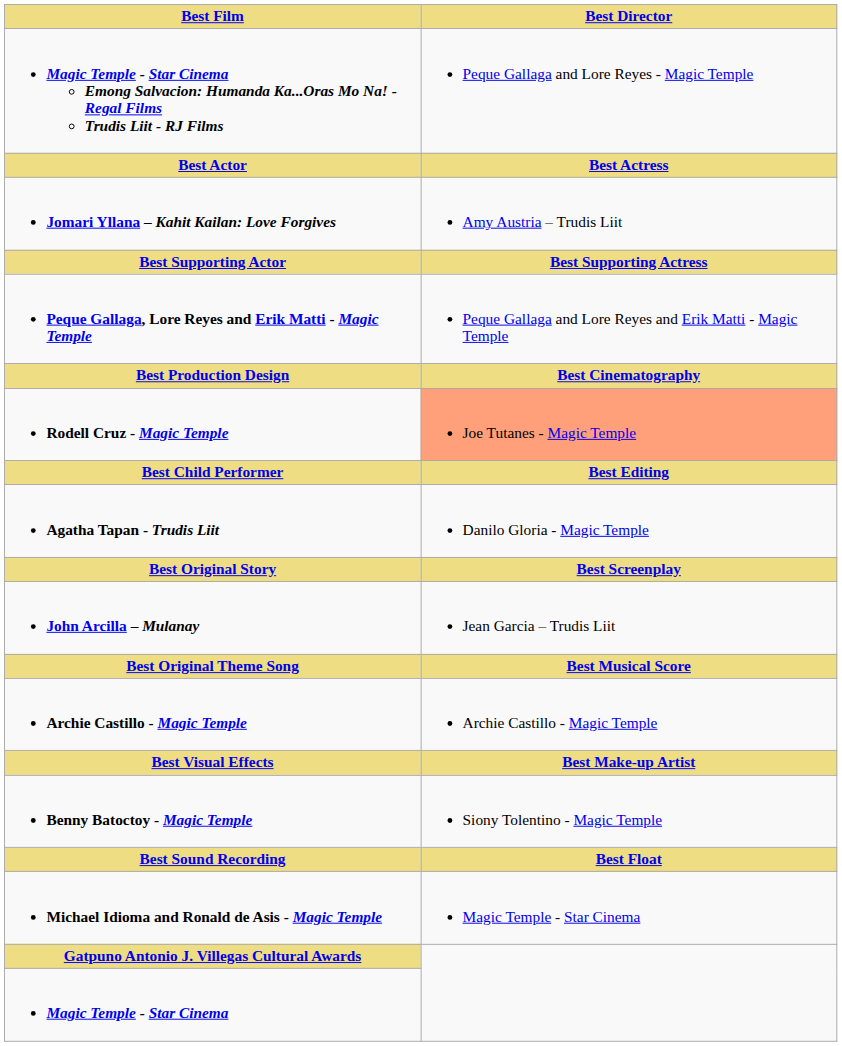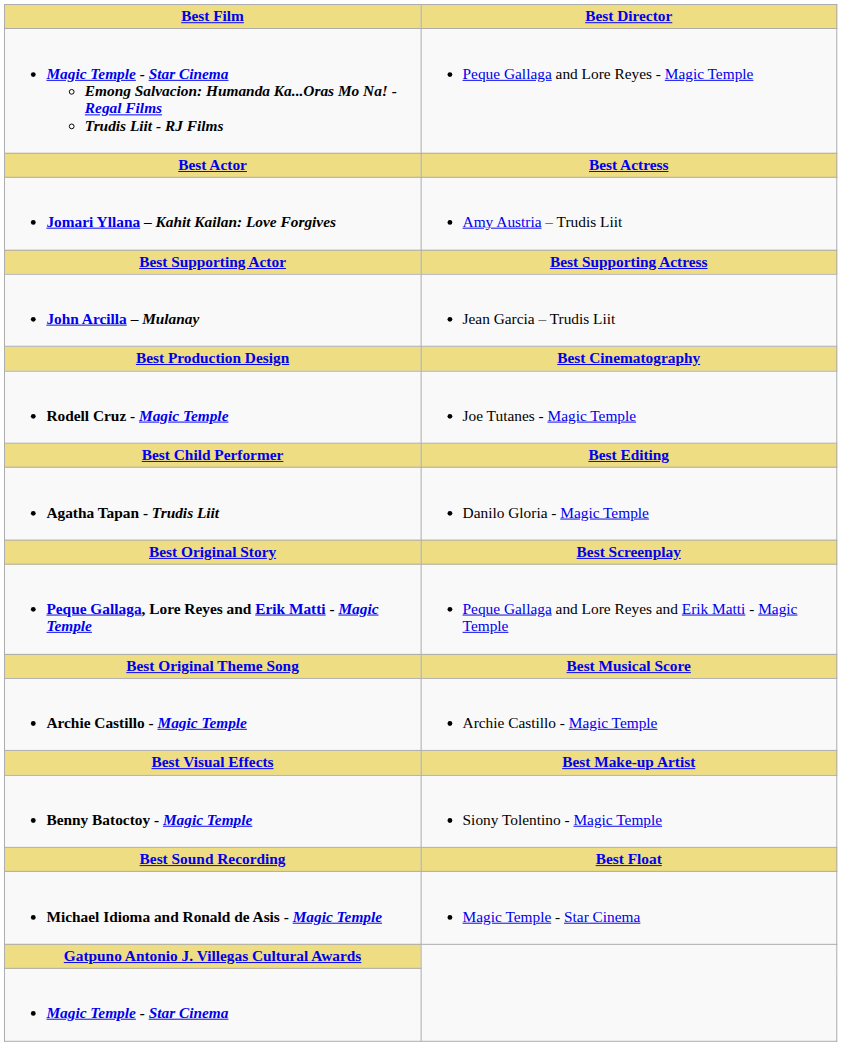 <table class=wikitable>
 <tr>
 <th style="background:#EEDD82; width:50%"><a href='#'>Best Film</a></th>
 <th style="background:#EEDD82; width:50%"><a href='#'>Best Director</a></th>
 </tr>
 <tr>
 <td valign="top"><br><ul><li><strong><em><a href='#'>Magic Temple</a><em> - <a href='#'>Star Cinema</a><strong><ul><li></em>Emong Salvacion: Humanda Ka...Oras Mo Na!<em> - <a href='#'>Regal Films</a> </li><li></em>Trudis Liit<em> - RJ Films </li></ul></li></ul></td>
 <td valign="top"><br><ul><li></strong><a href='#'>Peque Gallaga</a> and Lore Reyes - </em><a href='#'>Magic Temple</a></em></strong></li></ul></td>
 </tr>
 <tr>
 <th style="background:#EEDD82; width:50%"><a href='#'>Best Actor</a></th>
 <th style="background:#EEDD82; width:50%"><a href='#'>Best Actress</a></th>
 </tr>
 <tr>
 <td valign="top"><br><ul><li><strong><a href='#'>Jomari Yllana</a> – <em>Kahit Kailan: Love Forgives<strong><em></li></ul></td>
 <td valign="top"><br><ul><li></strong><a href='#'>Amy Austria</a> – </em>Trudis Liit</em></strong></li></ul></td>
 </tr>
 <tr>
 <th style="background:#EEDD82; width:50%"><a href='#'>Best Supporting Actor</a></th>
 <th style="background:#EEDD82; width:50%"><a href='#'>Best Supporting Actress</a></th>
 </tr>
 <tr>
-<td valign="top"><br><ul><li><strong><a href='#'>Peque Gallaga</a>, Lore Reyes and <a href='#'>Erik Matti</a> - <em><a href='#'>Magic Temple</a><strong><em></li></ul></td>
-<td valign="top"><br><ul><li></strong><a href='#'>Peque Gallaga</a> and Lore Reyes and <a href='#'>Erik Matti</a> - </em><a href='#'>Magic Temple</a></em></strong></li></ul></td>
+<td valign="top"><br><ul><li><strong><a href='#'>John Arcilla</a> – <em>Mulanay<strong><em></li></ul></td>
+<td valign="top"><br><ul><li></strong>Jean Garcia – </em>Trudis Liit</em></strong></li></ul></td>
 </tr>
 <tr>
 <th style="background:#EEDD82; width:50%"><a href='#'>Best Production Design</a></th>
 <th style="background:#EEDD82; width:50%"><a href='#'>Best Cinematography</a></th>
 </tr>
 <tr>
 <td valign="top"><br><ul><li><strong>Rodell Cruz - <em><a href='#'>Magic Temple</a><strong><em></li></ul></td>
-<td valign="top" style="background: lightsalmon;"><br><ul><li></strong>Joe Tutanes - </em><a href='#'>Magic Temple</a></em></strong></li></ul></td>
+<td valign="top"><br><ul><li></strong>Joe Tutanes - </em><a href='#'>Magic Temple</a></em></strong></li></ul></td>
 </tr>
 <tr>
 <th style="background:#EEDD82; width:50%"><a href='#'>Best Child Performer</a></th>
 <th style="background:#EEDD82; width:50%"><a href='#'>Best Editing</a></th>
 </tr>
 <tr>
 <td valign="top"><br><ul><li><strong>Agatha Tapan - <em>Trudis Liit<strong><em></li></ul></td>
 <td valign="top"><br><ul><li></strong>Danilo Gloria - </em><a href='#'>Magic Temple</a></em></strong></li></ul></td>
 </tr>
 <tr>
 <th style="background:#EEDD82; width:50%"><a href='#'>Best Original Story</a></th>
 <th style="background:#EEDD82; width:50%"><a href='#'>Best Screenplay</a></th>
 </tr>
 <tr>
-<td valign="top"><br><ul><li><strong><a href='#'>John Arcilla</a> – <em>Mulanay<strong><em></li></ul></td>
-<td valign="top"><br><ul><li></strong>Jean Garcia – </em>Trudis Liit</em></strong></li></ul></td>
+<td valign="top"><br><ul><li><strong><a href='#'>Peque Gallaga</a>, Lore Reyes and <a href='#'>Erik Matti</a> - <em><a href='#'>Magic Temple</a><strong><em></li></ul></td>
+<td valign="top"><br><ul><li></strong><a href='#'>Peque Gallaga</a> and Lore Reyes and <a href='#'>Erik Matti</a> - </em><a href='#'>Magic Temple</a></em></strong></li></ul></td>
 </tr>
 <tr>
 <th style="background:#EEDD82; width:50%"><a href='#'>Best Original Theme Song</a></th>
 <th style="background:#EEDD82; width:50%"><a href='#'>Best Musical Score</a></th>
 </tr>
 <tr>
 <td valign="top"><br><ul><li><strong>Archie Castillo - <em><a href='#'>Magic Temple</a><strong><em></li></ul></td>
 <td valign="top"><br><ul><li></strong>Archie Castillo - </em><a href='#'>Magic Temple</a></em></strong></li></ul></td>
 </tr>
 <tr>
 <th style="background:#EEDD82; width:50%"><a href='#'>Best Visual Effects</a></th>
 <th style="background:#EEDD82; width:50%"><a href='#'>Best Make-up Artist</a></th>
 </tr>
 <tr>
 <td valign="top"><br><ul><li><strong>Benny Batoctoy - <em><a href='#'>Magic Temple</a><strong><em></li></ul></td>
 <td valign="top"><br><ul><li></strong>Siony Tolentino - </em><a href='#'>Magic Temple</a></em></strong></li></ul></td>
 </tr>
 <tr>
 <th style="background:#EEDD82; width:50%"><a href='#'>Best Sound Recording</a></th>
 <th style="background:#EEDD82; width:50%"><a href='#'>Best Float</a></th>
 </tr>
 <tr>
 <td valign="top"><br><ul><li><strong>Michael Idioma and Ronald de Asis - <em><a href='#'>Magic Temple</a><strong><em></li></ul></td>
 <td valign="top"><strong><br><ul><li></em></strong><a href='#'>Magic Temple</a></em> - <a href='#'>Star Cinema</a></strong></li></ul></strong></td>
 </tr>
 <tr>
 <th style="background:#EEDD82; width:50%"><a href='#'>Gatpuno Antonio J. Villegas Cultural Awards</a></th>
 </tr>
 <tr>
 <td valign="top"><br><ul><li><strong><em><a href='#'>Magic Temple</a><em> - <a href='#'>Star Cinema</a><strong></li></ul></td>
 </tr>
 </table>
